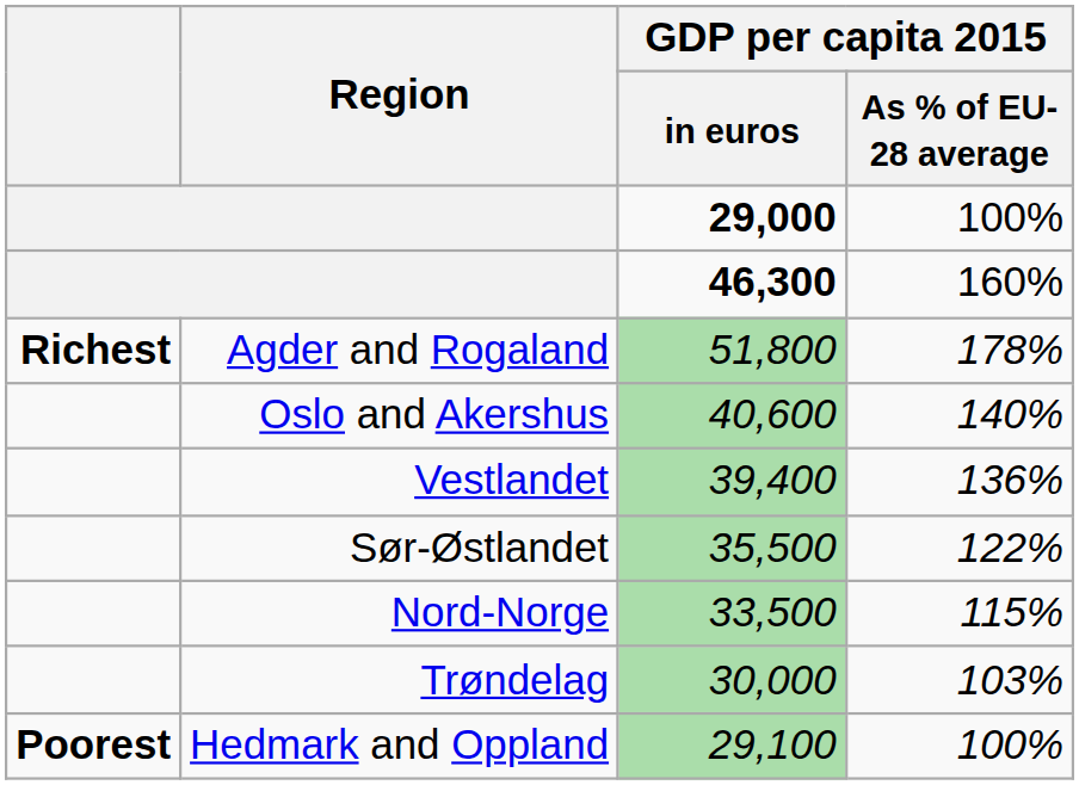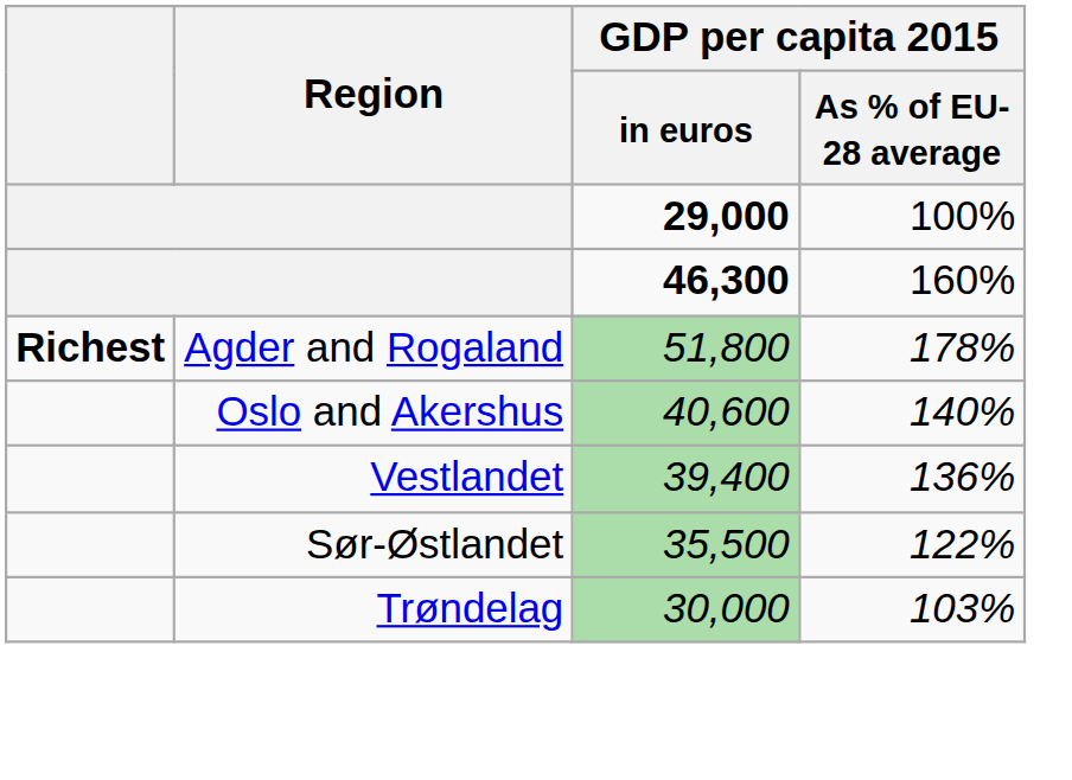 <table class="wikitable">
 <tr>
 <th rowspan=2></th>
 <th rowspan=2>Region</th>
 <th colspan=2>GDP per capita 2015</th>
 </tr>
 <tr style="background:#efefef;">
 <th style="width:5em;"><small>in euros</small></th>
 <th style="width:5em;"><small>As % of EU-28 average</small></th>
 </tr>
 <tr style="text-align:right;">
 <th style="text-align:left;" colspan="2"></th>
 <td><strong>29,000</strong></td>
 <td>100%</td>
 </tr>
 <tr style="text-align:right;">
 <th style="text-align:left;" colspan="2"></th>
 <td><strong>46,300</strong></td>
 <td>160%</td>
 </tr>
 <tr style="text-align:right;">
 <td><strong>Richest</strong></td>
 <td><a href='#'>Agder</a> and <a href='#'>Rogaland</a></td>
 <td style="background:#ada"><em>51,800</em></td>
 <td><em>178%</em></td>
 </tr>
 <tr style="text-align:right;">
 <td></td>
 <td><a href='#'>Oslo</a> and <a href='#'>Akershus</a></td>
 <td style="background:#ada"><em>40,600</em></td>
 <td><em>140%</em></td>
 </tr>
 <tr style="text-align:right;">
 <td></td>
 <td><a href='#'>Vestlandet</a></td>
 <td style="background:#ada"><em>39,400</em></td>
 <td><em>136%</em></td>
 </tr>
 <tr style="text-align:right;">
 <td></td>
 <td>Sør-Østlandet</td>
 <td style="background:#ada"><em>35,500</em></td>
 <td><em>122%</em></td>
 </tr>
 <tr style="text-align:right;">
 <td></td>
-<td><a href='#'>Nord-Norge</a></td>
-<td style="background:#ada"><em>33,500</em></td>
-<td><em>115%</em></td>
-</tr>
-<tr style="text-align:right;">
-<td></td>
 <td><a href='#'>Trøndelag</a></td>
 <td style="background:#ada"><em>30,000</em></td>
 <td><em>103%</em></td>
 </tr>
-<tr style="text-align:right;">
-<td><strong>Poorest</strong></td>
-<td><a href='#'>Hedmark</a> and <a href='#'>Oppland</a></td>
-<td style="background:#ada"><em>29,100</em></td>
-<td><em>100%</em></td>
-</tr>
 </table>
